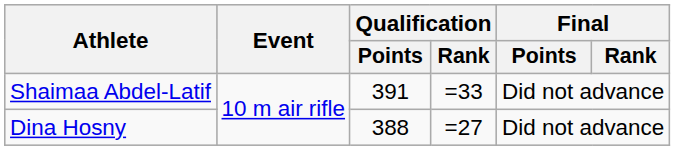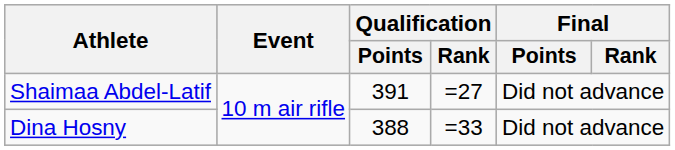 <table class="wikitable" style="font-size:90%">
 <tr>
 <th rowspan="2">Athlete</th>
 <th rowspan="2">Event</th>
 <th colspan=2>Qualification</th>
 <th colspan=2>Final</th>
 </tr>
 <tr style="font-size:95%">
 <th>Points</th>
 <th>Rank</th>
 <th>Points</th>
 <th>Rank</th>
 </tr>
 <tr align=center>
 <td align=left><a href='#'>Shaimaa Abdel-Latif</a></td>
 <td align=left rowspan=2><a href='#'>10 m air rifle</a></td>
 <td>391</td>
-<td>=33</td>
+<td>=27</td>
 <td colspan=2>Did not advance</td>
 </tr>
 <tr align=center>
 <td align=left><a href='#'>Dina Hosny</a></td>
 <td>388</td>
-<td>=27</td>
+<td>=33</td>
 <td colspan=2>Did not advance</td>
 </tr>
 </table>
